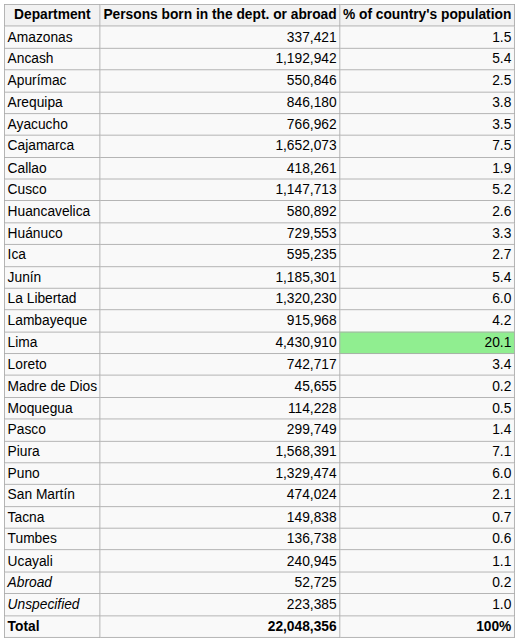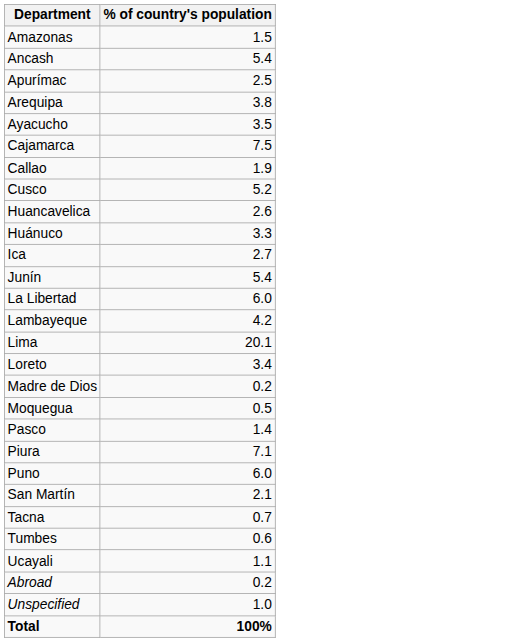 <table class="wikitable">
 <tr>
 <th>Department</th>
-<th>Persons born in the dept. or abroad</th>
 <th>% of country's population</th>
 </tr>
 <tr>
 <td>Amazonas</td>
-<td style="text-align:right;">337,421</td>
 <td style="text-align:right;">1.5</td>
 </tr>
 <tr>
 <td>Ancash</td>
-<td style="text-align:right;">1,192,942</td>
 <td style="text-align:right;">5.4</td>
 </tr>
 <tr>
 <td>Apurímac</td>
-<td style="text-align:right;">550,846</td>
 <td style="text-align:right;">2.5</td>
 </tr>
 <tr>
 <td>Arequipa</td>
-<td style="text-align:right;">846,180</td>
 <td style="text-align:right;">3.8</td>
 </tr>
 <tr>
 <td>Ayacucho</td>
-<td style="text-align:right;">766,962</td>
 <td style="text-align:right;">3.5</td>
 </tr>
 <tr>
 <td>Cajamarca</td>
-<td style="text-align:right;">1,652,073</td>
 <td style="text-align:right;">7.5</td>
 </tr>
 <tr>
 <td>Callao</td>
-<td style="text-align:right;">418,261</td>
 <td style="text-align:right;">1.9</td>
 </tr>
 <tr>
 <td>Cusco</td>
-<td style="text-align:right;">1,147,713</td>
 <td style="text-align:right;">5.2</td>
 </tr>
 <tr>
 <td>Huancavelica</td>
-<td style="text-align:right;">580,892</td>
 <td style="text-align:right;">2.6</td>
 </tr>
 <tr>
 <td>Huánuco</td>
-<td style="text-align:right;">729,553</td>
 <td style="text-align:right;">3.3</td>
 </tr>
 <tr>
 <td>Ica</td>
-<td style="text-align:right;">595,235</td>
 <td style="text-align:right;">2.7</td>
 </tr>
 <tr>
 <td>Junín</td>
-<td style="text-align:right;">1,185,301</td>
 <td style="text-align:right;">5.4</td>
 </tr>
 <tr>
 <td>La Libertad</td>
-<td style="text-align:right;">1,320,230</td>
 <td style="text-align:right;">6.0</td>
 </tr>
 <tr>
 <td>Lambayeque</td>
-<td style="text-align:right;">915,968</td>
 <td style="text-align:right;">4.2</td>
 </tr>
 <tr>
 <td>Lima</td>
-<td style="text-align:right;">4,430,910</td>
-<td style="background: lightgreen; text-align:right;">20.1</td>
+<td style="text-align:right;">20.1</td>
 </tr>
 <tr>
 <td>Loreto</td>
-<td style="text-align:right;">742,717</td>
 <td style="text-align:right;">3.4</td>
 </tr>
 <tr>
 <td>Madre de Dios</td>
-<td style="text-align:right;">45,655</td>
 <td style="text-align:right;">0.2</td>
 </tr>
 <tr>
 <td>Moquegua</td>
-<td style="text-align:right;">114,228</td>
 <td style="text-align:right;">0.5</td>
 </tr>
 <tr>
 <td>Pasco</td>
-<td style="text-align:right;">299,749</td>
 <td style="text-align:right;">1.4</td>
 </tr>
 <tr>
 <td>Piura</td>
-<td style="text-align:right;">1,568,391</td>
 <td style="text-align:right;">7.1</td>
 </tr>
 <tr>
 <td>Puno</td>
-<td style="text-align:right;">1,329,474</td>
 <td style="text-align:right;">6.0</td>
 </tr>
 <tr>
 <td>San Martín</td>
-<td style="text-align:right;">474,024</td>
 <td style="text-align:right;">2.1</td>
 </tr>
 <tr>
 <td>Tacna</td>
-<td style="text-align:right;">149,838</td>
 <td style="text-align:right;">0.7</td>
 </tr>
 <tr>
 <td>Tumbes</td>
-<td style="text-align:right;">136,738</td>
 <td style="text-align:right;">0.6</td>
 </tr>
 <tr>
 <td>Ucayali</td>
-<td style="text-align:right;">240,945</td>
 <td style="text-align:right;">1.1</td>
 </tr>
 <tr>
 <td><em>Abroad</em></td>
-<td style="text-align:right;">52,725</td>
 <td style="text-align:right;">0.2</td>
 </tr>
 <tr>
 <td><em>Unspecified</em></td>
-<td style="text-align:right;">223,385</td>
 <td style="text-align:right;">1.0</td>
 </tr>
 <tr>
 <td><strong>Total</strong></td>
-<td style="text-align:right;"><strong>22,048,356</strong></td>
 <td style="text-align:right;"><strong>100%</strong></td>
 </tr>
 </table>
